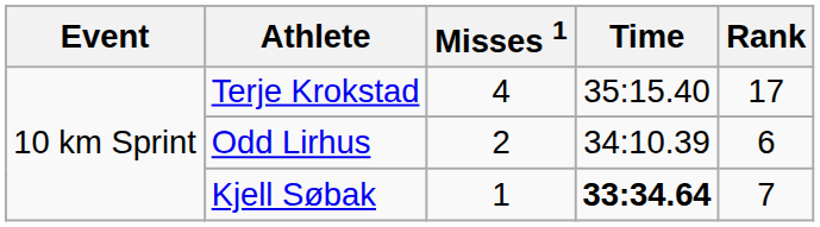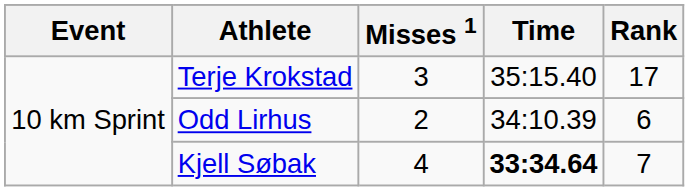 <table class="wikitable" style="font-size:90%">
 <tr>
 <th>Event</th>
 <th>Athlete</th>
 <th>Misses <sup>1</sup></th>
 <th>Time</th>
 <th>Rank</th>
 </tr>
 <tr>
 <td rowspan="3">10 km Sprint</td>
 <td><a href='#'>Terje Krokstad</a></td>
-<td align="center">4</td>
+<td align="center">3</td>
 <td align="center">35:15.40</td>
 <td align="center">17</td>
 </tr>
 <tr>
 <td><a href='#'>Odd Lirhus</a></td>
 <td align="center">2</td>
 <td align="center">34:10.39</td>
 <td align="center">6</td>
 </tr>
 <tr>
 <td><a href='#'>Kjell Søbak</a></td>
-<td align="center">1</td>
+<td align="center">4</td>
 <td align="center"><strong>33:34.64</strong></td>
 <td align="center">7</td>
 </tr>
 </table>
